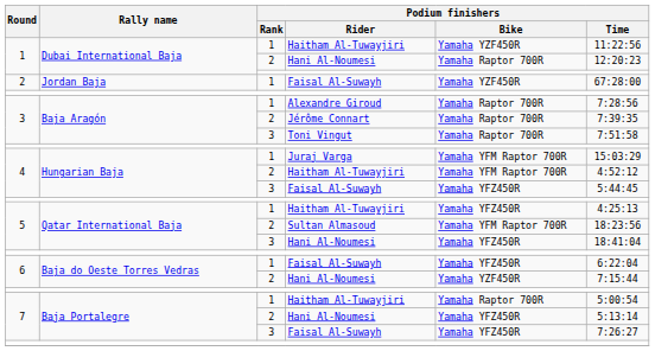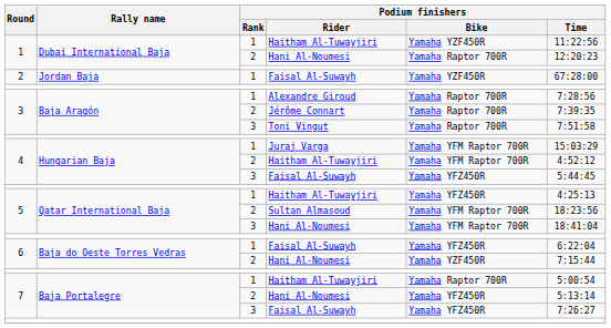 <table class="wikitable" style="font-size:85%;">
 <tr>
 <th rowspan=2>Round</th>
 <th style="width:22em" rowspan=2>Rally name</th>
 <th colspan=4>Podium finishers</th>
 </tr>
 <tr>
 <th>Rank</th>
 <th style="width:15em">Rider</th>
 <th style="width:15em">Bike</th>
 <th style="width:6em">Time</th>
 </tr>
 <tr>
 <td rowspan=3 align=center>1</td>
 <td rowspan=3> <a href='#'>Dubai International Baja</a></td>
 <td align=center>1</td>
 <td> <a href='#'>Haitham Al-Tuwayjiri</a></td>
 <td><a href='#'>Yamaha</a> YZF450R</td>
 <td align=center>11:22:56</td>
 </tr>
 <tr>
 <td align=center>2</td>
 <td> <a href='#'>Hani Al-Noumesi</a></td>
 <td><a href='#'>Yamaha</a> Raptor 700R</td>
 <td align=center>12:20:23</td>
 </tr>
 <tr style="background:white;">
 <td colspan="6"></td>
 </tr>
 <tr>
 <td align=center>2</td>
 <td> <a href='#'>Jordan Baja</a></td>
 <td align=center>1</td>
 <td> <a href='#'>Faisal Al-Suwayh</a></td>
 <td><a href='#'>Yamaha</a> YZF450R</td>
 <td align=center>67:28:00</td>
 </tr>
 <tr style="background:white;">
 <td colspan="6"></td>
 </tr>
 <tr>
 <td rowspan=3 align=center>3</td>
 <td rowspan=3> <a href='#'>Baja Aragón</a></td>
 <td align=center>1</td>
 <td> <a href='#'>Alexandre Giroud</a></td>
 <td><a href='#'>Yamaha</a> Raptor 700R</td>
 <td align=center>7:28:56</td>
 </tr>
 <tr>
 <td align=center>2</td>
 <td> <a href='#'>Jérôme Connart</a></td>
 <td><a href='#'>Yamaha</a> Raptor 700R</td>
 <td align=center>7:39:35</td>
 </tr>
 <tr>
 <td align=center>3</td>
 <td> <a href='#'>Toni Vingut</a></td>
 <td><a href='#'>Yamaha</a> Raptor 700R</td>
 <td align=center>7:51:58</td>
 </tr>
 <tr style="background:white;">
 <td colspan="6"></td>
 </tr>
 <tr>
 <td rowspan=3 align=center>4</td>
 <td rowspan=3> <a href='#'>Hungarian Baja</a></td>
 <td align=center>1</td>
 <td> <a href='#'>Juraj Varga</a></td>
 <td><a href='#'>Yamaha</a> YFM Raptor 700R</td>
 <td align=center>15:03:29</td>
 </tr>
 <tr>
 <td align=center>2</td>
 <td> <a href='#'>Haitham Al-Tuwayjiri</a></td>
 <td><a href='#'>Yamaha</a> YFM Raptor 700R</td>
 <td align=center>4:52:12</td>
 </tr>
 <tr>
 <td align=center>3</td>
 <td> <a href='#'>Faisal Al-Suwayh</a></td>
 <td><a href='#'>Yamaha</a> YFZ450R</td>
 <td align=center>5:44:45</td>
 </tr>
 <tr style="background:white;">
 <td colspan="6"></td>
 </tr>
 <tr>
 <td rowspan=3 align=center>5</td>
 <td rowspan=3> <a href='#'>Qatar International Baja</a></td>
 <td align=center>1</td>
 <td> <a href='#'>Haitham Al-Tuwayjiri</a></td>
 <td><a href='#'>Yamaha</a> YFZ450R</td>
 <td align=center>4:25:13</td>
 </tr>
 <tr>
 <td align=center>2</td>
 <td> <a href='#'>Sultan Almasoud</a></td>
 <td><a href='#'>Yamaha</a> YFM Raptor 700R</td>
 <td align=center>18:23:56</td>
 </tr>
 <tr>
 <td align=center>3</td>
 <td> <a href='#'>Hani Al-Noumesi</a></td>
-<td><a href='#'>Yamaha</a> YFZ450R</td>
+<td><a href='#'>Yamaha</a> YFM Raptor 700R</td>
 <td align=center>18:41:04</td>
 </tr>
 <tr style="background:white;">
 <td colspan="6"></td>
 </tr>
 <tr>
 <td rowspan=2 align=center>6</td>
 <td rowspan=2> <a href='#'>Baja do Oeste Torres Vedras</a></td>
 <td align=center>1</td>
 <td> <a href='#'>Faisal Al-Suwayh</a></td>
 <td><a href='#'>Yamaha</a> YFZ450R</td>
 <td align=center>6:22:04</td>
 </tr>
 <tr>
 <td align=center>2</td>
 <td> <a href='#'>Hani Al-Noumesi</a></td>
 <td><a href='#'>Yamaha</a> YZF450R</td>
 <td align=center>7:15:44</td>
 </tr>
 <tr style="background:white;">
 <td colspan="6"></td>
 </tr>
 <tr>
 <td rowspan=3 align=center>7</td>
 <td rowspan=3> <a href='#'>Baja Portalegre</a></td>
 <td align=center>1</td>
 <td> <a href='#'>Haitham Al-Tuwayjiri</a></td>
 <td><a href='#'>Yamaha</a> Raptor 700R</td>
 <td align=center>5:00:54</td>
 </tr>
 <tr>
 <td align=center>2</td>
 <td> <a href='#'>Hani Al-Noumesi</a></td>
 <td><a href='#'>Yamaha</a> YFZ450R</td>
 <td align=center>5:13:14</td>
 </tr>
 <tr>
 <td align=center>3</td>
 <td> <a href='#'>Faisal Al-Suwayh</a></td>
 <td><a href='#'>Yamaha</a> YFZ450R</td>
 <td align=center>7:26:27</td>
 </tr>
 <tr style="background:white;">
 <td colspan="6"></td>
 </tr>
 <tr>
 </tr>
 </table>
